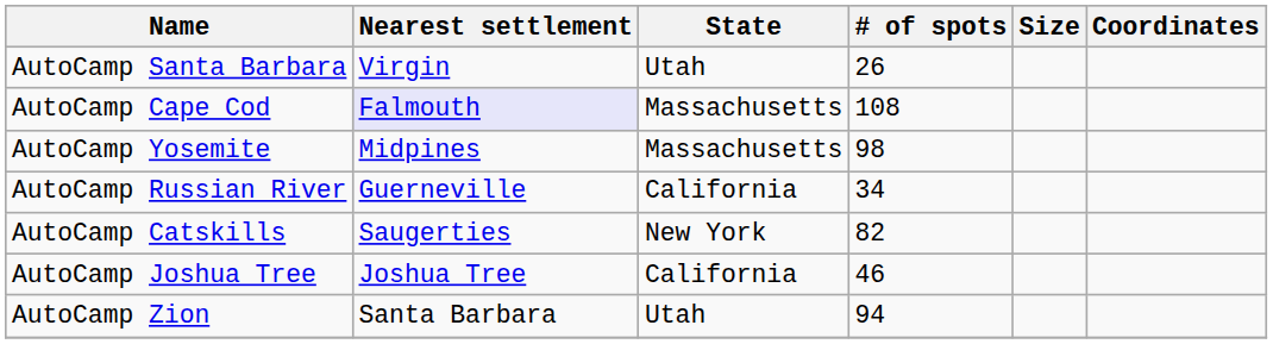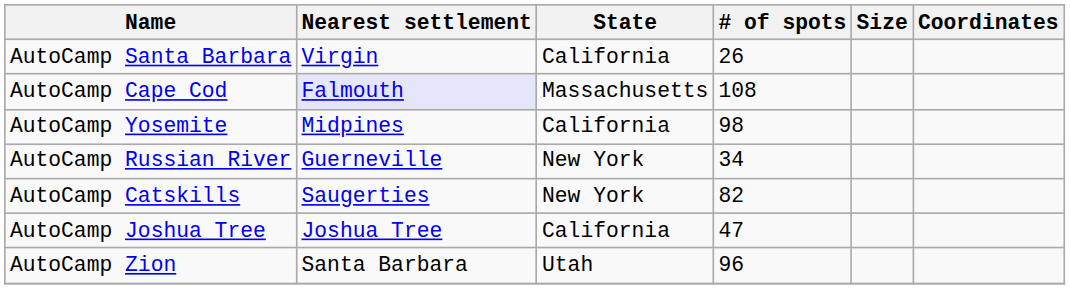 <table class="wikitable sortable">
 <tr>
 <th>Name</th>
 <th>Nearest settlement</th>
 <th>State</th>
 <th># of spots</th>
 <th>Size</th>
 <th>Coordinates</th>
 </tr>
 <tr>
 <td>AutoCamp <a href='#'>Santa Barbara</a></td>
 <td><a href='#'>Virgin</a></td>
-<td>Utah</td>
+<td>California</td>
 <td>26</td>
 <td></td>
 <td></td>
 </tr>
 <tr>
 <td>AutoCamp <a href='#'>Cape Cod</a></td>
 <td style="background: lavender;"><a href='#'>Falmouth</a></td>
 <td>Massachusetts</td>
 <td>108</td>
 <td></td>
 <td></td>
 </tr>
 <tr>
 <td>AutoCamp <a href='#'>Yosemite</a></td>
 <td><a href='#'>Midpines</a></td>
-<td>Massachusetts</td>
+<td>California</td>
 <td>98</td>
 <td></td>
 <td></td>
 </tr>
 <tr>
 <td>AutoCamp <a href='#'>Russian River</a></td>
 <td><a href='#'>Guerneville</a></td>
-<td>California</td>
+<td>New York</td>
 <td>34</td>
 <td></td>
 <td></td>
 </tr>
 <tr>
 <td>AutoCamp <a href='#'>Catskills</a></td>
 <td><a href='#'>Saugerties</a></td>
 <td>New York</td>
 <td>82</td>
 <td></td>
 <td></td>
 </tr>
 <tr>
 <td>AutoCamp <a href='#'>Joshua Tree</a></td>
 <td><a href='#'>Joshua Tree</a></td>
 <td>California</td>
-<td>46</td>
+<td>47</td>
 <td></td>
 <td></td>
 </tr>
 <tr>
 <td>AutoCamp <a href='#'>Zion</a></td>
 <td>Santa Barbara</td>
 <td>Utah</td>
-<td>94</td>
+<td>96</td>
 <td></td>
 <td></td>
 </tr>
 <tr>
 </tr>
 </table>
